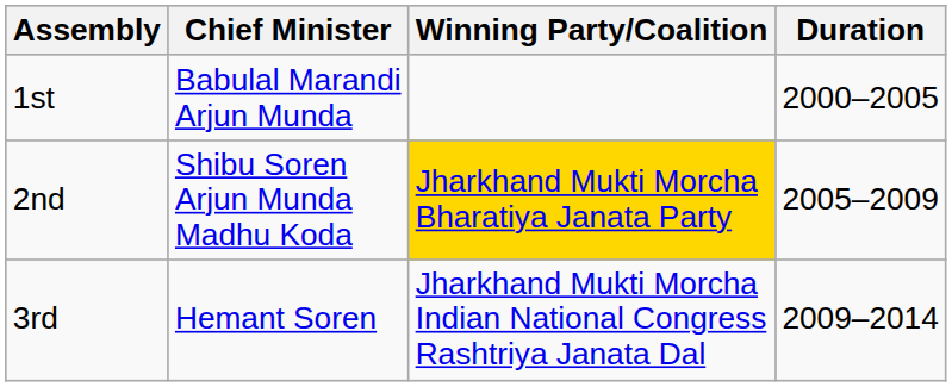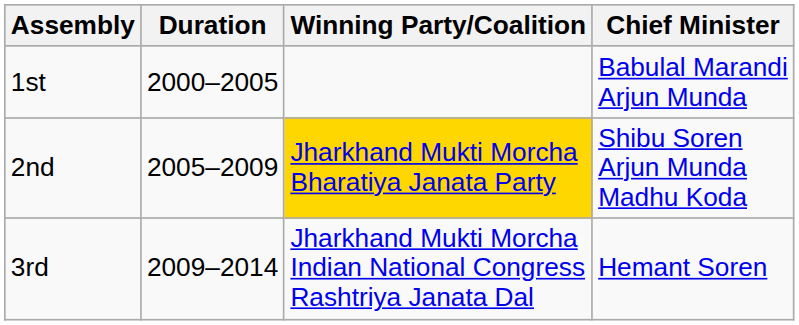 <table class="wikitable" border="1">
 <tr>
 <th>Assembly</th>
+<th>Duration</th>
+<th>Winning Party/Coalition</th>
 <th>Chief Minister</th>
-<th>Winning Party/Coalition</th>
-<th>Duration</th>
 </tr>
 <tr>
 <td>1st</td>
+<td>2000–2005</td>
+<td></td>
 <td><a href='#'>Babulal Marandi</a><br><a href='#'>Arjun Munda</a></td>
-<td></td>
-<td>2000–2005</td>
 </tr>
 <tr>
 <td>2nd</td>
+<td>2005–2009</td>
+<td style="background: gold;"><a href='#'>Jharkhand Mukti Morcha</a><br><a href='#'>Bharatiya Janata Party</a></td>
 <td><a href='#'>Shibu Soren</a><br><a href='#'>Arjun Munda</a><br><a href='#'>Madhu Koda</a></td>
-<td style="background: gold;"><a href='#'>Jharkhand Mukti Morcha</a><br><a href='#'>Bharatiya Janata Party</a></td>
-<td>2005–2009</td>
 </tr>
 <tr>
 <td>3rd</td>
+<td>2009–2014</td>
+<td><a href='#'>Jharkhand Mukti Morcha</a><br><a href='#'>Indian National Congress</a> <br><a href='#'>Rashtriya Janata Dal</a></td>
 <td><a href='#'>Hemant Soren</a></td>
-<td><a href='#'>Jharkhand Mukti Morcha</a><br><a href='#'>Indian National Congress</a> <br><a href='#'>Rashtriya Janata Dal</a></td>
-<td>2009–2014</td>
 </tr>
 </table>
